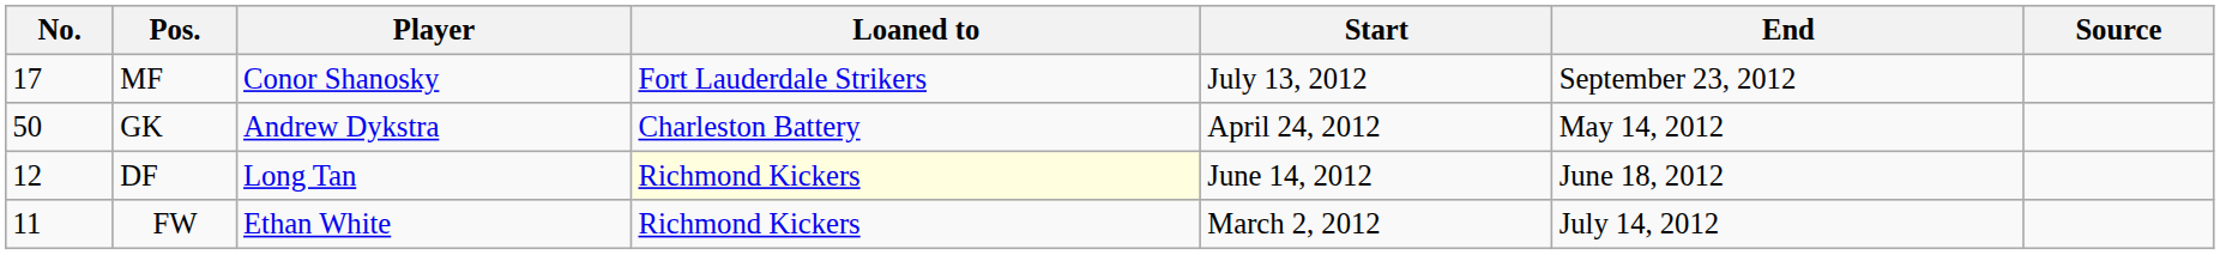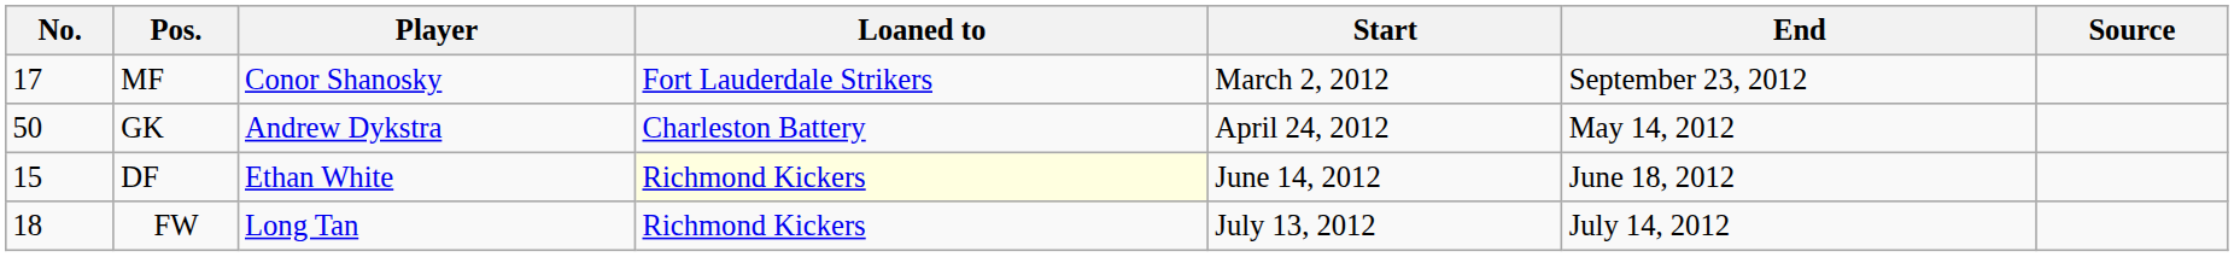 <table class="wikitable sortable" style="width:90%; text-align:center; font-size:95%; text-align:left;">
 <tr>
 <th><strong>No.</strong></th>
 <th><strong>Pos.</strong></th>
 <th><strong>Player</strong></th>
 <th><strong>Loaned to</strong></th>
 <th><strong>Start</strong></th>
 <th><strong>End</strong></th>
 <th><strong>Source</strong></th>
 </tr>
 <tr>
 <td>17</td>
 <td>MF</td>
 <td> <a href='#'>Conor Shanosky</a></td>
 <td> <a href='#'>Fort Lauderdale Strikers</a></td>
-<td>July 13, 2012</td>
+<td>March 2, 2012</td>
 <td>September 23, 2012</td>
 <td></td>
 </tr>
 <tr>
 <td>50</td>
 <td>GK</td>
 <td> <a href='#'>Andrew Dykstra</a></td>
 <td> <a href='#'>Charleston Battery</a></td>
 <td>April 24, 2012</td>
 <td>May 14, 2012</td>
 <td></td>
 </tr>
 <tr>
-<td>12</td>
+<td>15</td>
 <td>DF</td>
-<td> <a href='#'>Long Tan</a></td>
+<td> <a href='#'>Ethan White</a></td>
 <td style="background: lightyellow;"> <a href='#'>Richmond Kickers</a></td>
 <td>June 14, 2012</td>
 <td>June 18, 2012</td>
 <td></td>
 </tr>
 <tr>
-<td>11</td>
+<td>18</td>
 <td align=center>FW</td>
-<td> <a href='#'>Ethan White</a></td>
+<td> <a href='#'>Long Tan</a></td>
 <td> <a href='#'>Richmond Kickers</a></td>
-<td>March 2, 2012</td>
+<td>July 13, 2012</td>
 <td>July 14, 2012</td>
 <td></td>
 </tr>
 </table>
